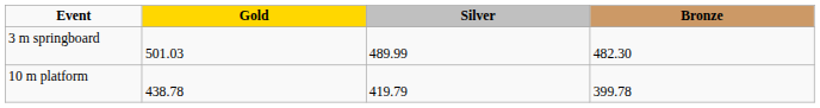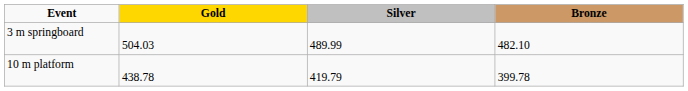 <table class="wikitable" style="text-align:left">
 <tr align="center">
 <td width=150><strong>Event</strong></td>
 <td width=250 bgcolor=gold><strong>Gold</strong></td>
 <td width=250 bgcolor=silver><strong>Silver</strong></td>
 <td width=250 bgcolor=CC9966><strong>Bronze</strong></td>
 </tr>
 <tr valign="top">
 <td>3 m springboard<br><div></div></td>
-<td><br> 501.03</td>
+<td><br> 504.03</td>
 <td> <br> 489.99</td>
-<td><br>482.30</td>
+<td><br>482.10</td>
 </tr>
 <tr valign="top">
 <td>10 m platform<br><div></div></td>
 <td><br> 438.78</td>
 <td> <br> 419.79</td>
 <td><br> 399.78</td>
 </tr>
 </table>
